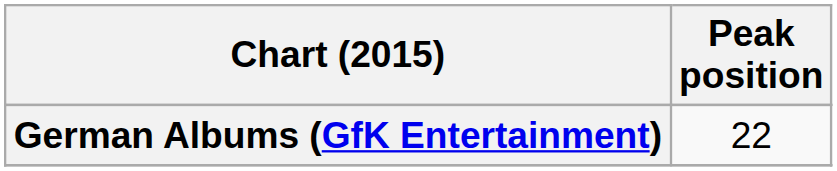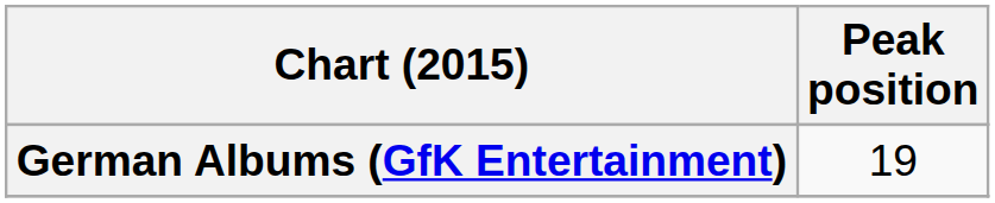 <table class="wikitable sortable plainrowheaders" style="text-align:center">
 <tr>
 <th scope="col">Chart (2015)</th>
 <th scope="col">Peak<br>position</th>
 </tr>
 <tr>
 </tr>
 <tr>
 </tr>
 <tr>
 </tr>
 <tr>
 </tr>
 <tr>
 </tr>
 <tr>
 </tr>
 <tr>
 </tr>
 <tr>
 <th scope="row">German Albums (<a href='#'>GfK Entertainment</a>)</th>
-<td>22</td>
+<td>19</td>
 </tr>
 <tr>
 </tr>
 <tr>
 </tr>
 <tr>
 </tr>
 <tr>
 </tr>
 <tr>
 </tr>
 <tr>
 </tr>
 <tr>
 </tr>
 <tr>
 </tr>
 <tr>
 </tr>
 <tr>
 </tr>
 <tr>
 </tr>
 </table>
